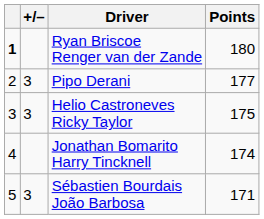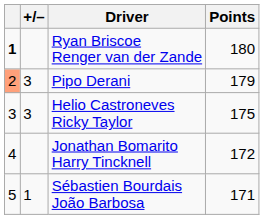 <table class="wikitable" style="font-size: 95%;">
 <tr>
 <th scope="col"></th>
 <th scope="col">+/–</th>
 <th scope="col">Driver</th>
 <th scope="col">Points</th>
 </tr>
 <tr>
 <td align=center><strong>1</strong></td>
 <td align="left"></td>
 <td> <a href='#'>Ryan Briscoe</a><br> <a href='#'>Renger van der Zande</a></td>
 <td align=right>180</td>
 </tr>
 <tr>
-<td align=center>2</td>
+<td align=center style="background: lightsalmon;">2</td>
 <td align="left"> 3</td>
 <td> <a href='#'>Pipo Derani</a></td>
-<td align=right>177</td>
+<td align=right>179</td>
 </tr>
 <tr>
 <td align=center>3</td>
 <td align="left"> 3</td>
 <td> <a href='#'>Helio Castroneves</a><br> <a href='#'>Ricky Taylor</a></td>
 <td align=right>175</td>
 </tr>
 <tr>
 <td align=center>4</td>
 <td align="left"></td>
 <td> <a href='#'>Jonathan Bomarito</a><br> <a href='#'>Harry Tincknell</a></td>
-<td align=right>174</td>
+<td align=right>172</td>
 </tr>
 <tr>
 <td align=center>5</td>
-<td align="left"> 3</td>
+<td align="left"> 1</td>
 <td> <a href='#'>Sébastien Bourdais</a><br> <a href='#'>João Barbosa</a></td>
 <td align=right>171</td>
 </tr>
 </table>
